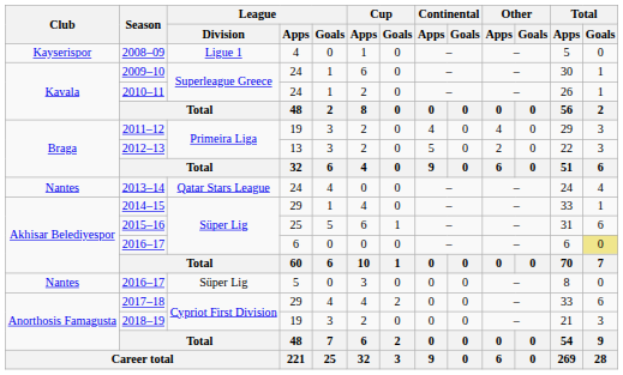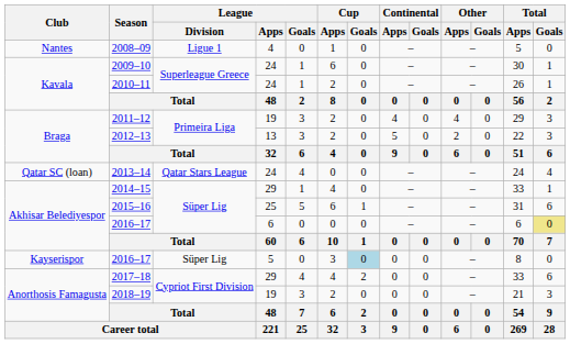 <table class="wikitable" style="text-align:center">
 <tr>
 <th rowspan="2">Club</th>
 <th rowspan="2">Season</th>
 <th colspan="3">League</th>
 <th colspan="2">Cup</th>
 <th colspan="2">Continental</th>
 <th colspan="2">Other</th>
 <th colspan="2">Total</th>
 </tr>
 <tr>
 <th>Division</th>
 <th>Apps</th>
 <th>Goals</th>
 <th>Apps</th>
 <th>Goals</th>
 <th>Apps</th>
 <th>Goals</th>
 <th>Apps</th>
 <th>Goals</th>
 <th>Apps</th>
 <th>Goals</th>
 </tr>
 <tr>
-<td><a href='#'>Kayserispor</a></td>
+<td><a href='#'>Nantes</a></td>
 <td><a href='#'>2008–09</a></td>
 <td><a href='#'>Ligue 1</a></td>
 <td>4</td>
 <td>0</td>
 <td>1</td>
 <td>0</td>
 <td colspan="2">–</td>
 <td colspan="2">–</td>
 <td>5</td>
 <td>0</td>
 </tr>
 <tr>
 <td rowspan="3"><a href='#'>Kavala</a></td>
 <td><a href='#'>2009–10</a></td>
 <td rowspan="2"><a href='#'>Superleague Greece</a></td>
 <td>24</td>
 <td>1</td>
 <td>6</td>
 <td>0</td>
 <td colspan="2">–</td>
 <td colspan="2">–</td>
 <td>30</td>
 <td>1</td>
 </tr>
 <tr>
 <td><a href='#'>2010–11</a></td>
 <td>24</td>
 <td>1</td>
 <td>2</td>
 <td>0</td>
 <td colspan="2">–</td>
 <td colspan="2">–</td>
 <td>26</td>
 <td>1</td>
 </tr>
 <tr>
 <th colspan="2">Total</th>
 <th>48</th>
 <th>2</th>
 <th>8</th>
 <th>0</th>
 <th>0</th>
 <th>0</th>
 <th>0</th>
 <th>0</th>
 <th>56</th>
 <th>2</th>
 </tr>
 <tr>
 <td rowspan="3"><a href='#'>Braga</a></td>
 <td><a href='#'>2011–12</a></td>
 <td rowspan="2"><a href='#'>Primeira Liga</a></td>
 <td>19</td>
 <td>3</td>
 <td>2</td>
 <td>0</td>
 <td>4</td>
 <td>0</td>
 <td>4</td>
 <td>0</td>
 <td>29</td>
 <td>3</td>
 </tr>
 <tr>
 <td><a href='#'>2012–13</a></td>
 <td>13</td>
 <td>3</td>
 <td>2</td>
 <td>0</td>
 <td>5</td>
 <td>0</td>
 <td>2</td>
 <td>0</td>
 <td>22</td>
 <td>3</td>
 </tr>
 <tr>
 <th colspan="2">Total</th>
 <th>32</th>
 <th>6</th>
 <th>4</th>
 <th>0</th>
 <th>9</th>
 <th>0</th>
 <th>6</th>
 <th>0</th>
 <th>51</th>
 <th>6</th>
 </tr>
 <tr>
-<td><a href='#'>Nantes</a></td>
+<td><a href='#'>Qatar SC</a> (loan)</td>
 <td><a href='#'>2013–14</a></td>
 <td><a href='#'>Qatar Stars League</a></td>
 <td>24</td>
 <td>4</td>
 <td>0</td>
 <td>0</td>
 <td colspan="2">–</td>
 <td colspan="2">–</td>
 <td>24</td>
 <td>4</td>
 </tr>
 <tr>
 <td rowspan=4><a href='#'>Akhisar Belediyespor</a></td>
 <td><a href='#'>2014–15</a></td>
 <td rowspan="3"><a href='#'>Süper Lig</a></td>
 <td>29</td>
 <td>1</td>
 <td>4</td>
 <td>0</td>
 <td colspan="2">–</td>
 <td colspan="2">–</td>
 <td>33</td>
 <td>1</td>
 </tr>
 <tr>
 <td><a href='#'>2015–16</a></td>
 <td>25</td>
 <td>5</td>
 <td>6</td>
 <td>1</td>
 <td colspan="2">–</td>
 <td colspan="2">–</td>
 <td>31</td>
 <td>6</td>
 </tr>
 <tr>
 <td><a href='#'>2016–17</a></td>
 <td>6</td>
 <td>0</td>
 <td>0</td>
 <td>0</td>
 <td colspan="2">–</td>
 <td colspan="2">–</td>
 <td>6</td>
 <td style="background: khaki;">0</td>
 </tr>
 <tr>
 <th colspan="2">Total</th>
 <th>60</th>
 <th>6</th>
 <th>10</th>
 <th>1</th>
 <th>0</th>
 <th>0</th>
 <th>0</th>
 <th>0</th>
 <th>70</th>
 <th>7</th>
 </tr>
 <tr>
-<td><a href='#'>Nantes</a></td>
+<td><a href='#'>Kayserispor</a></td>
 <td><a href='#'>2016–17</a></td>
 <td>Süper Lig</td>
 <td>5</td>
 <td>0</td>
 <td>3</td>
-<td>0</td>
+<td style="background: lightblue;">0</td>
 <td>0</td>
 <td>0</td>
 <td colspan="2">–</td>
 <td>8</td>
 <td>0</td>
 </tr>
 <tr>
 <td rowspan="3"><a href='#'>Anorthosis Famagusta</a></td>
 <td><a href='#'>2017–18</a></td>
 <td rowspan="2"><a href='#'>Cypriot First Division</a></td>
 <td>29</td>
 <td>4</td>
 <td>4</td>
 <td>2</td>
 <td>0</td>
 <td>0</td>
 <td colspan="2">–</td>
 <td>33</td>
 <td>6</td>
 </tr>
 <tr>
 <td><a href='#'>2018–19</a></td>
 <td>19</td>
 <td>3</td>
 <td>2</td>
 <td>0</td>
 <td>0</td>
 <td>0</td>
 <td colspan="2">–</td>
 <td>21</td>
 <td>3</td>
 </tr>
 <tr>
 <th colspan="2">Total</th>
 <th>48</th>
 <th>7</th>
 <th>6</th>
 <th>2</th>
 <th>0</th>
 <th>0</th>
 <th>0</th>
 <th>0</th>
 <th>54</th>
 <th>9</th>
 </tr>
 <tr>
 <th colspan="3">Career total</th>
 <th>221</th>
 <th>25</th>
 <th>32</th>
 <th>3</th>
 <th>9</th>
 <th>0</th>
 <th>6</th>
 <th>0</th>
 <th>269</th>
 <th>28</th>
 </tr>
 </table>
